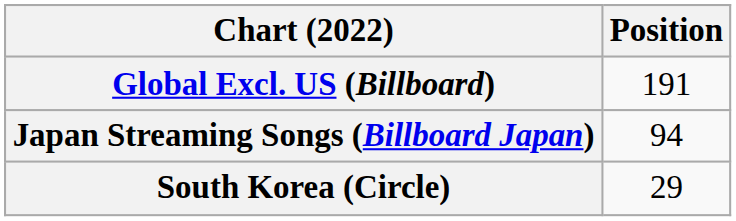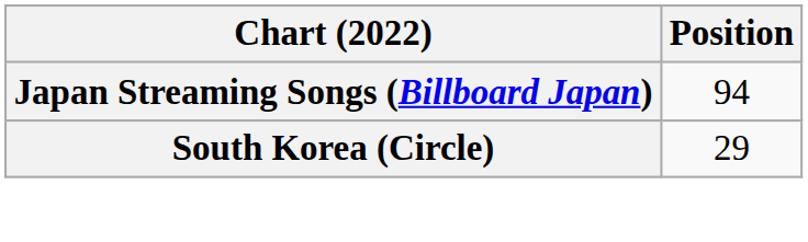 <table class="wikitable sortable plainrowheaders" style="text-align:center">
 <tr>
 <th scope="col">Chart (2022)</th>
 <th scope="col">Position</th>
-</tr>
-<tr>
-<th scope="row"><a href='#'>Global Excl. US</a> (<em>Billboard</em>)</th>
-<td>191</td>
 </tr>
 <tr>
 <th scope="row">Japan Streaming Songs (<em><a href='#'>Billboard Japan</a></em>)</th>
 <td>94</td>
 </tr>
 <tr>
 <th scope="row">South Korea (Circle)</th>
 <td>29</td>
 </tr>
 </table>
